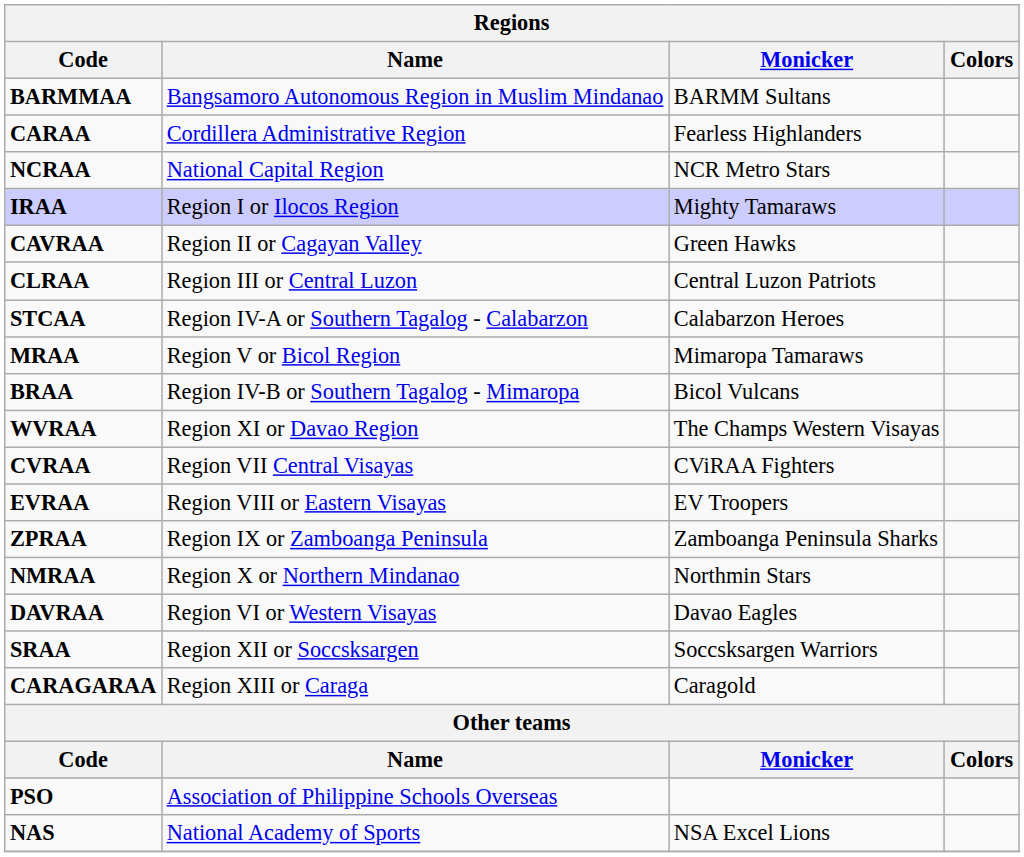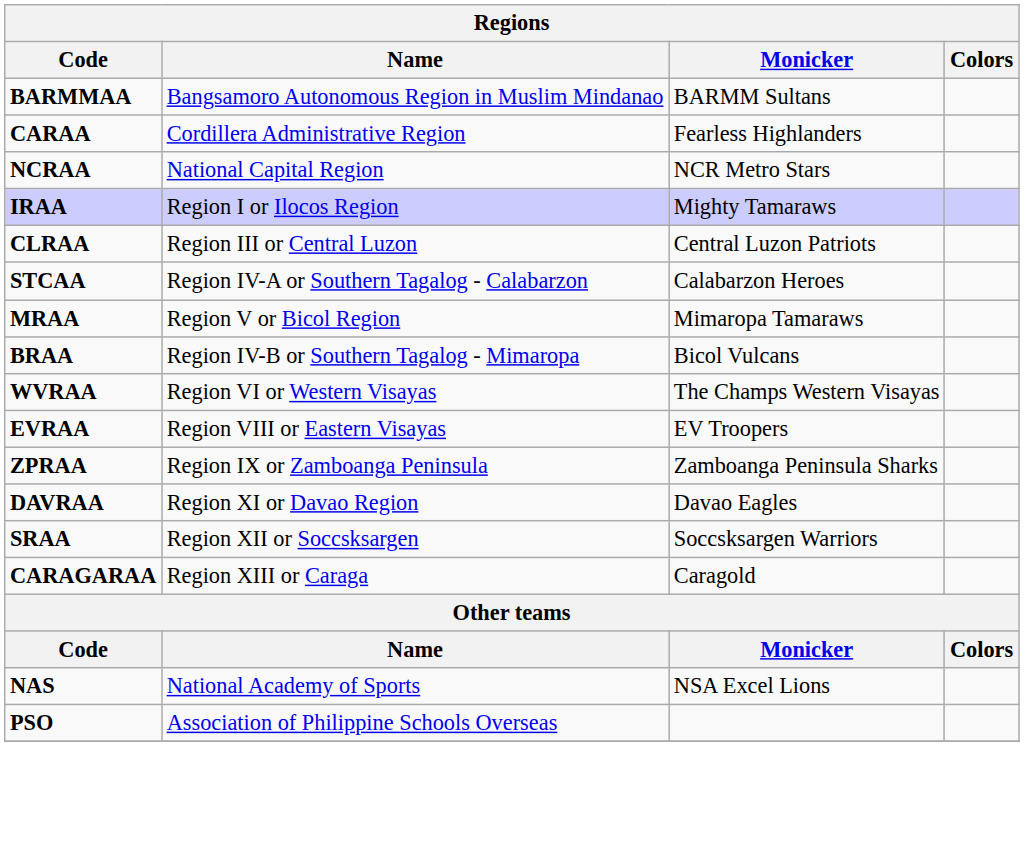 <table class="wikitable" style="font-size:95%; text-align:right">
 <tr>
 <th colspan=4>Regions</th>
 </tr>
 <tr>
 <th>Code</th>
 <th>Name</th>
 <th><a href='#'>Monicker</a></th>
 <th>Colors</th>
 </tr>
 <tr>
 <td align=left><strong>BARMMAA</strong></td>
 <td align=left><a href='#'>Bangsamoro Autonomous Region in Muslim Mindanao</a></td>
 <td align=left>BARMM Sultans</td>
 <td></td>
 </tr>
 <tr>
 <td align=left><strong>CARAA</strong></td>
 <td align=left><a href='#'>Cordillera Administrative Region</a></td>
 <td align=left>Fearless Highlanders</td>
 <td></td>
 </tr>
 <tr>
 <td align=left><strong>NCRAA</strong></td>
 <td align=left><a href='#'>National Capital Region</a></td>
 <td align=left>NCR Metro Stars</td>
 <td></td>
 </tr>
 <tr style="background:#ccf;">
 <td align=left><strong>IRAA</strong></td>
 <td align=left>Region I or <a href='#'>Ilocos Region</a></td>
 <td align=left>Mighty Tamaraws</td>
 <td></td>
 </tr>
 <tr>
-<td align=left><strong>CAVRAA</strong></td>
-<td align=left>Region II or <a href='#'>Cagayan Valley</a></td>
-<td align=left>Green Hawks</td>
-<td></td>
-</tr>
-<tr>
 <td align=left><strong>CLRAA</strong></td>
 <td align=left>Region III or <a href='#'>Central Luzon</a></td>
 <td align=left>Central Luzon Patriots</td>
 <td></td>
 </tr>
 <tr>
 <td align=left><strong>STCAA</strong></td>
 <td align=left>Region IV-A or <a href='#'>Southern Tagalog</a> - <a href='#'>Calabarzon</a></td>
 <td align=left>Calabarzon Heroes</td>
 <td></td>
 </tr>
 <tr>
 <td align=left><strong>MRAA</strong></td>
 <td align=left>Region V or <a href='#'>Bicol Region</a></td>
 <td align=left>Mimaropa Tamaraws</td>
 <td></td>
 </tr>
 <tr>
 <td align=left><strong>BRAA</strong></td>
 <td align=left>Region IV-B or <a href='#'>Southern Tagalog</a> - <a href='#'>Mimaropa</a></td>
 <td align=left>Bicol Vulcans</td>
 <td></td>
 </tr>
 <tr>
 <td align=left><strong>WVRAA</strong></td>
-<td align=left>Region XI or <a href='#'>Davao Region</a></td>
+<td align=left>Region VI or <a href='#'>Western Visayas</a></td>
 <td align=left>The Champs Western Visayas</td>
-<td></td>
-</tr>
-<tr>
-<td align=left><strong>CVRAA</strong></td>
-<td align=left>Region VII <a href='#'>Central Visayas</a></td>
-<td align=left>CViRAA Fighters</td>
 <td></td>
 </tr>
 <tr>
 <td align=left><strong>EVRAA</strong></td>
 <td align=left>Region VIII or <a href='#'>Eastern Visayas</a></td>
 <td align=left>EV Troopers</td>
 <td></td>
 </tr>
 <tr>
 <td align=left><strong>ZPRAA</strong></td>
 <td align=left>Region IX or <a href='#'>Zamboanga Peninsula</a></td>
 <td align=left>Zamboanga Peninsula Sharks</td>
 <td></td>
 </tr>
 <tr>
-<td align=left><strong>NMRAA</strong></td>
-<td align=left>Region X or <a href='#'>Northern Mindanao</a></td>
-<td align=left>Northmin Stars</td>
-<td></td>
-</tr>
-<tr>
 <td align=left><strong>DAVRAA</strong></td>
-<td align=left>Region VI or <a href='#'>Western Visayas</a></td>
+<td align=left>Region XI or <a href='#'>Davao Region</a></td>
 <td align=left>Davao Eagles</td>
 <td></td>
 </tr>
 <tr>
 <td align=left><strong>SRAA</strong></td>
 <td align=left>Region XII or <a href='#'>Soccsksargen</a></td>
 <td align=left>Soccsksargen Warriors</td>
 <td></td>
 </tr>
 <tr>
 <td align=left><strong>CARAGARAA</strong></td>
 <td align=left>Region XIII or <a href='#'>Caraga</a></td>
 <td align=left>Caragold</td>
 <td></td>
 </tr>
 <tr>
 <th colspan=4>Other teams</th>
 </tr>
 <tr>
 <th>Code</th>
 <th>Name</th>
 <th><a href='#'>Monicker</a></th>
 <th>Colors</th>
 </tr>
 <tr>
+<td align=left><strong>NAS</strong></td>
+<td align=left><a href='#'>National Academy of Sports</a></td>
+<td align=left>NSA Excel Lions</td>
+<td></td>
+</tr>
+<tr>
 <td align=left><strong>PSO</strong></td>
 <td align=left><a href='#'>Association of Philippine Schools Overseas</a></td>
 <td></td>
 <td></td>
 </tr>
 <tr>
-<td align=left><strong>NAS</strong></td>
-<td align=left><a href='#'>National Academy of Sports</a></td>
-<td align=left>NSA Excel Lions</td>
-<td></td>
-</tr>
-<tr>
 </tr>
 </table>
